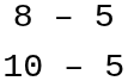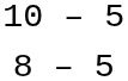 <table style="text-align:center">
 <tr>
 <th width=200></th>
 <th width=100></th>
 <th width=200></th>
 </tr>
 <tr>
 <td align=right><strong></strong></td>
-<td>8 – 5</td>
+<td>10 – 5</td>
 <td align=left></td>
 </tr>
 <tr>
 <td align=right><strong></strong></td>
-<td>10 – 5</td>
+<td>8 – 5</td>
 <td align=left></td>
 </tr>
 </table>
